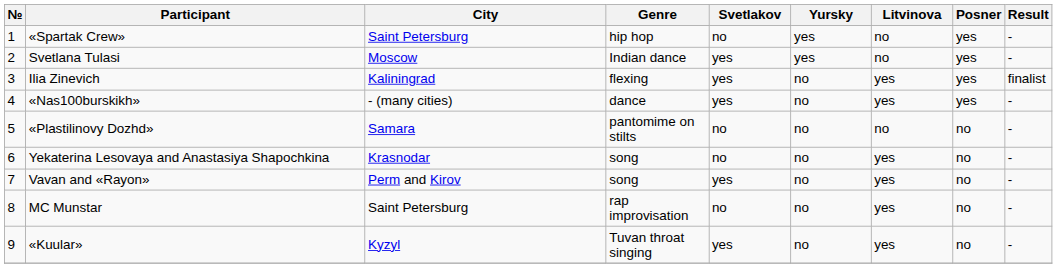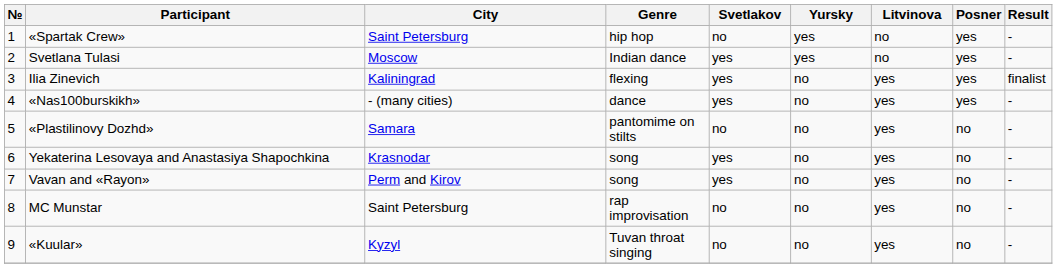 <table class="wikitable">
 <tr>
 <th width="2%">№</th>
 <th width="35%">Participant</th>
 <th width="25%">City</th>
 <th width="10%">Genre</th>
 <th width="8%">Svetlakov</th>
 <th width="8%">Yursky</th>
 <th width="8%">Litvinova</th>
 <th width="8%">Posner</th>
 <th width="8%">Result</th>
 </tr>
 <tr>
 <td>1</td>
 <td>«Spartak Crew»</td>
 <td><a href='#'>Saint Petersburg</a></td>
 <td>hip hop</td>
 <td>no</td>
 <td>yes</td>
 <td>no</td>
 <td>yes</td>
 <td>-</td>
 </tr>
 <tr>
 <td>2</td>
 <td>Svetlana Tulasi</td>
 <td><a href='#'>Moscow</a></td>
 <td>Indian dance</td>
 <td>yes</td>
 <td>yes</td>
 <td>no</td>
 <td>yes</td>
 <td>-</td>
 </tr>
 <tr>
 <td>3</td>
 <td>Ilia Zinevich</td>
 <td><a href='#'>Kaliningrad</a></td>
 <td>flexing</td>
 <td>yes</td>
 <td>no</td>
 <td>yes</td>
 <td>yes</td>
 <td>finalist</td>
 </tr>
 <tr>
 <td>4</td>
 <td>«Nas100burskikh»</td>
 <td>- (many cities)</td>
 <td>dance</td>
 <td>yes</td>
 <td>no</td>
 <td>yes</td>
 <td>yes</td>
 <td>-</td>
 </tr>
 <tr>
 <td>5</td>
 <td>«Plastilinovy Dozhd»</td>
 <td><a href='#'>Samara</a></td>
 <td>pantomime on stilts</td>
 <td>no</td>
 <td>no</td>
-<td>no</td>
+<td>yes</td>
 <td>no</td>
 <td>-</td>
 </tr>
 <tr>
 <td>6</td>
 <td>Yekaterina Lesovaya and Anastasiya Shapochkina</td>
 <td><a href='#'>Krasnodar</a></td>
 <td>song</td>
-<td>no</td>
+<td>yes</td>
 <td>no</td>
 <td>yes</td>
 <td>no</td>
 <td>-</td>
 </tr>
 <tr>
 <td>7</td>
 <td>Vavan and «Rayon»</td>
 <td><a href='#'>Perm</a> and <a href='#'>Kirov</a></td>
 <td>song</td>
 <td>yes</td>
 <td>no</td>
 <td>yes</td>
 <td>no</td>
 <td>-</td>
 </tr>
 <tr>
 <td>8</td>
 <td>MC Munstar</td>
 <td>Saint Petersburg</td>
 <td>rap improvisation</td>
 <td>no</td>
 <td>no</td>
 <td>yes</td>
 <td>no</td>
 <td>-</td>
 </tr>
 <tr>
 <td>9</td>
 <td>«Kuular»</td>
 <td><a href='#'>Kyzyl</a></td>
 <td>Tuvan throat singing</td>
-<td>yes</td>
+<td>no</td>
 <td>no</td>
 <td>yes</td>
 <td>no</td>
 <td>-</td>
 </tr>
 <tr>
 </tr>
 </table>
